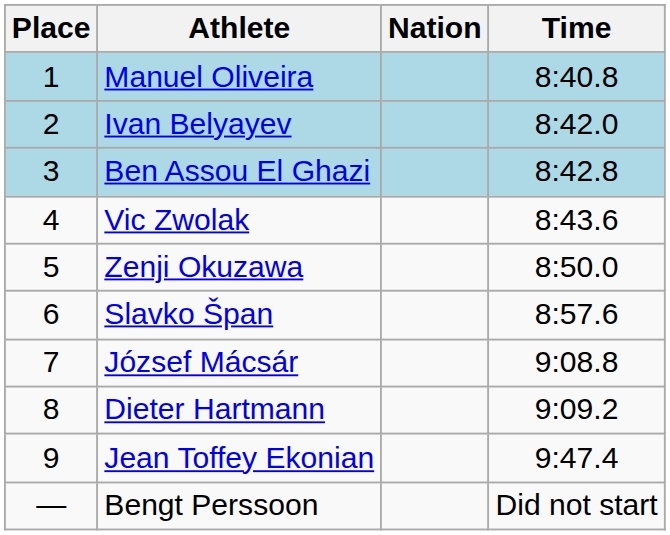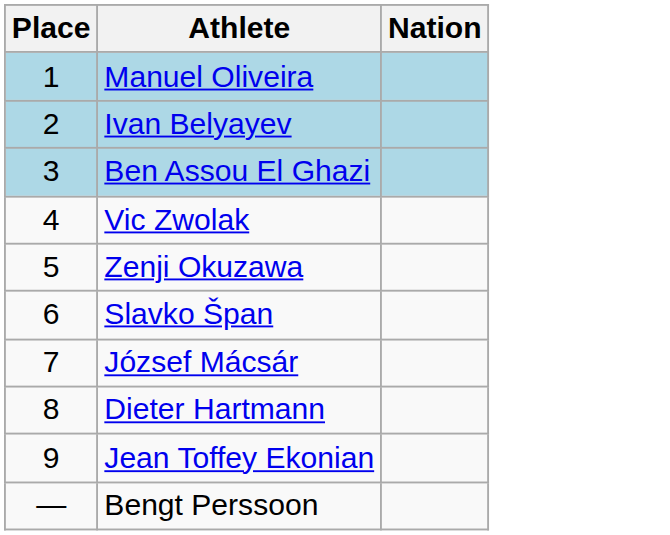 <table class=wikitable>
 <tr>
 <th>Place</th>
 <th>Athlete</th>
 <th>Nation</th>
-<th>Time</th>
 </tr>
 <tr align=center bgcolor=lightblue>
 <td>1</td>
 <td align=left><a href='#'>Manuel Oliveira</a></td>
 <td align=left></td>
-<td>8:40.8</td>
 </tr>
 <tr align=center bgcolor=lightblue>
 <td>2</td>
 <td align=left><a href='#'>Ivan Belyayev</a></td>
 <td align=left></td>
-<td>8:42.0</td>
 </tr>
 <tr align=center bgcolor=lightblue>
 <td>3</td>
 <td align=left><a href='#'>Ben Assou El Ghazi</a></td>
 <td align=left></td>
-<td>8:42.8</td>
 </tr>
 <tr align=center>
 <td>4</td>
 <td align=left><a href='#'>Vic Zwolak</a></td>
 <td align=left></td>
-<td>8:43.6</td>
 </tr>
 <tr align=center>
 <td>5</td>
 <td align=left><a href='#'>Zenji Okuzawa</a></td>
 <td align=left></td>
-<td>8:50.0</td>
 </tr>
 <tr align=center>
 <td>6</td>
 <td align=left><a href='#'>Slavko Špan</a></td>
 <td align=left></td>
-<td>8:57.6</td>
 </tr>
 <tr align=center>
 <td>7</td>
 <td align=left><a href='#'>József Mácsár</a></td>
 <td align=left></td>
-<td>9:08.8</td>
 </tr>
 <tr align=center>
 <td>8</td>
 <td align=left><a href='#'>Dieter Hartmann</a></td>
 <td align=left></td>
-<td>9:09.2</td>
 </tr>
 <tr align=center>
 <td>9</td>
 <td align=left><a href='#'>Jean Toffey Ekonian</a></td>
 <td align=left></td>
-<td>9:47.4</td>
 </tr>
 <tr align=center>
 <td>—</td>
 <td align=left>Bengt Perssoon</td>
 <td align=left></td>
-<td>Did not start</td>
 </tr>
 </table>
